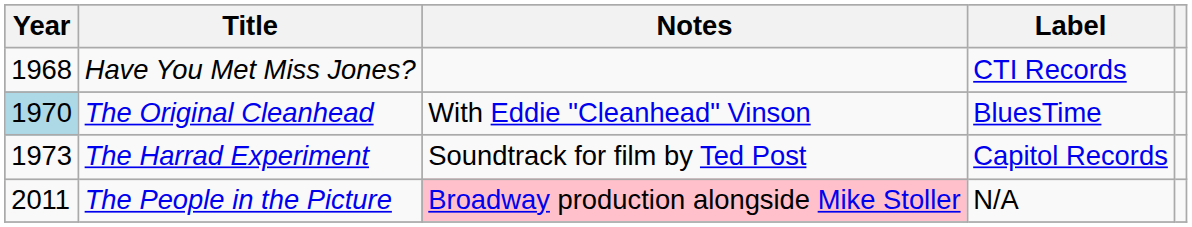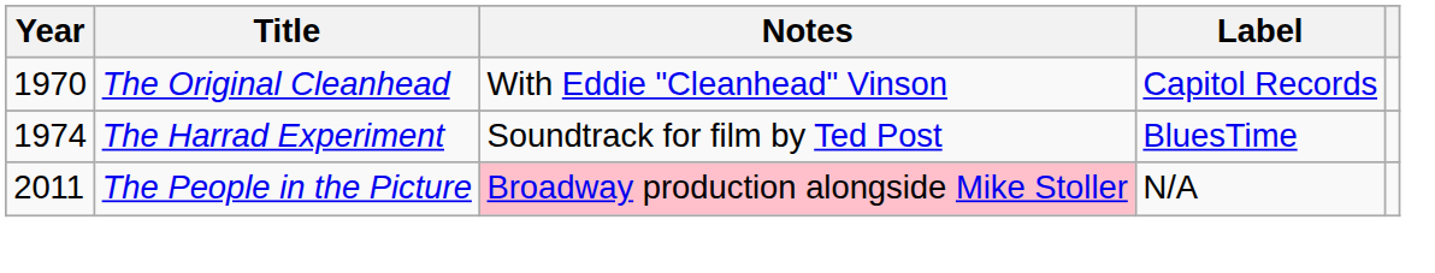 <table class="wikitable">
 <tr>
 <th>Year</th>
 <th>Title</th>
 <th>Notes</th>
 <th>Label</th>
 <th></th>
 </tr>
 <tr>
-<td>1968</td>
-<td><em>Have You Met Miss Jones?</em></td>
-<td></td>
-<td><a href='#'>CTI Records</a></td>
+<td>1970</td>
+<td><em><a href='#'>The Original Cleanhead</a></em></td>
+<td>With <a href='#'>Eddie "Cleanhead" Vinson</a></td>
+<td><a href='#'>Capitol Records</a></td>
 <td></td>
 </tr>
 <tr>
-<td style="background: lightblue;">1970</td>
-<td><em><a href='#'>The Original Cleanhead</a></em></td>
-<td>With <a href='#'>Eddie "Cleanhead" Vinson</a></td>
-<td><a href='#'>BluesTime</a></td>
-<td></td>
-</tr>
-<tr>
-<td>1973</td>
+<td>1974</td>
 <td><em><a href='#'>The Harrad Experiment</a></em></td>
 <td>Soundtrack for film by <a href='#'>Ted Post</a></td>
-<td><a href='#'>Capitol Records</a></td>
+<td><a href='#'>BluesTime</a></td>
 <td></td>
 </tr>
 <tr>
 <td>2011</td>
 <td><em><a href='#'>The People in the Picture</a></em></td>
 <td style="background: pink;"><a href='#'>Broadway</a> production alongside <a href='#'>Mike Stoller</a></td>
 <td>N/A</td>
 <td></td>
 </tr>
 </table>
